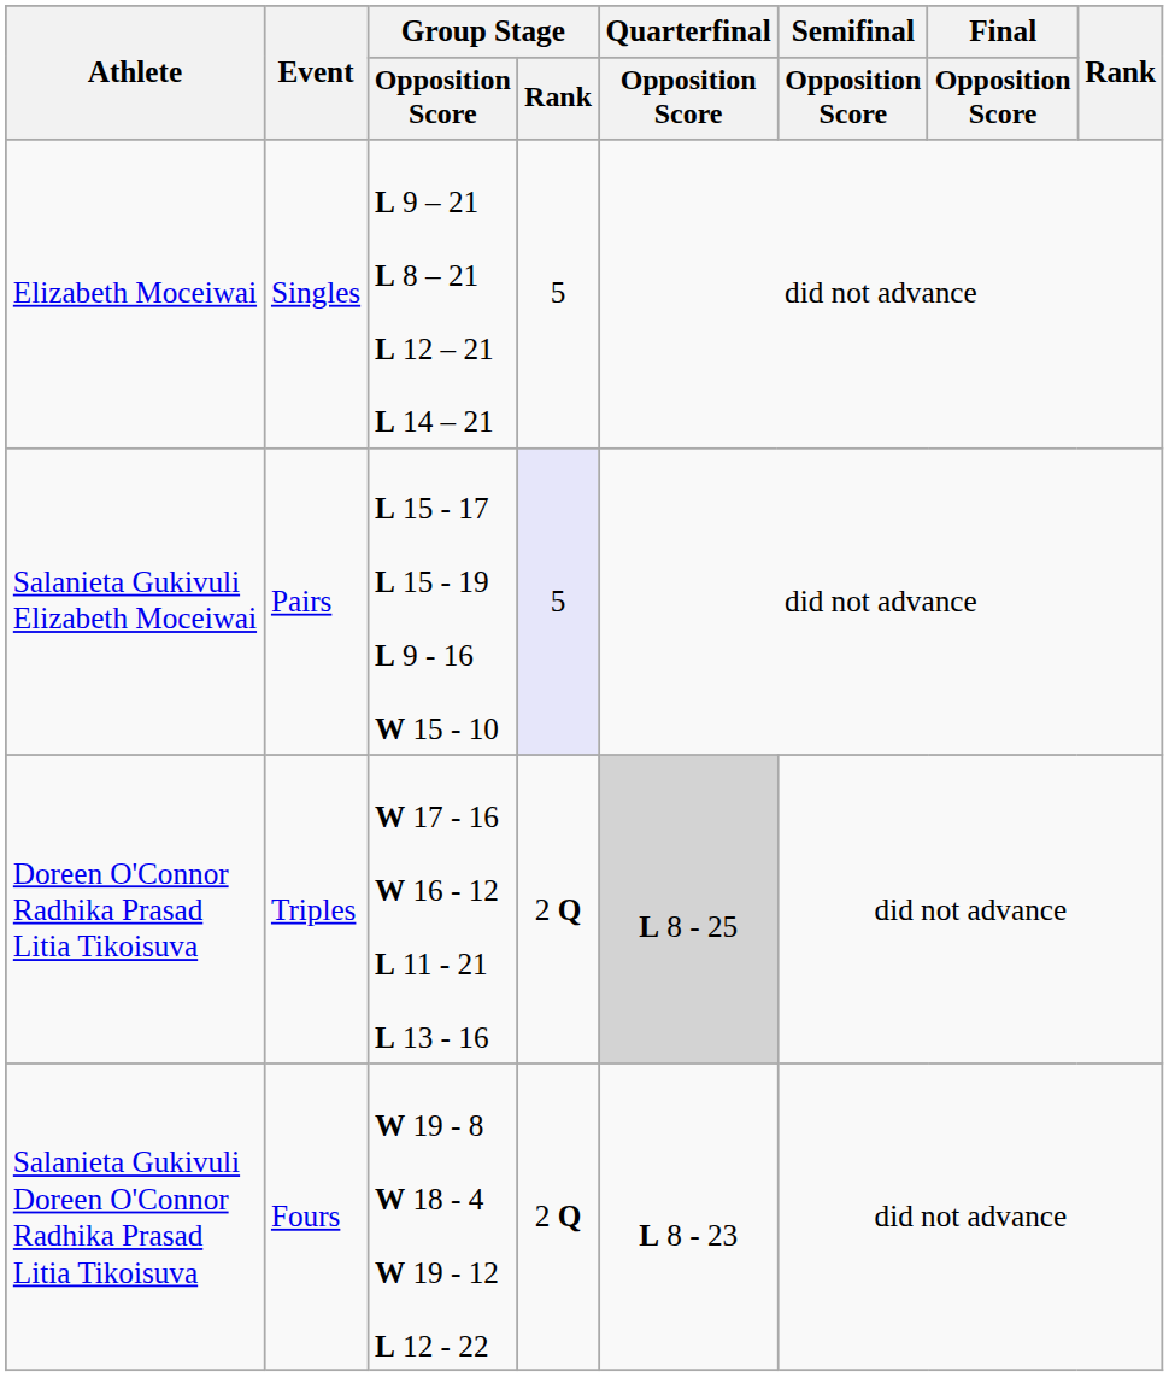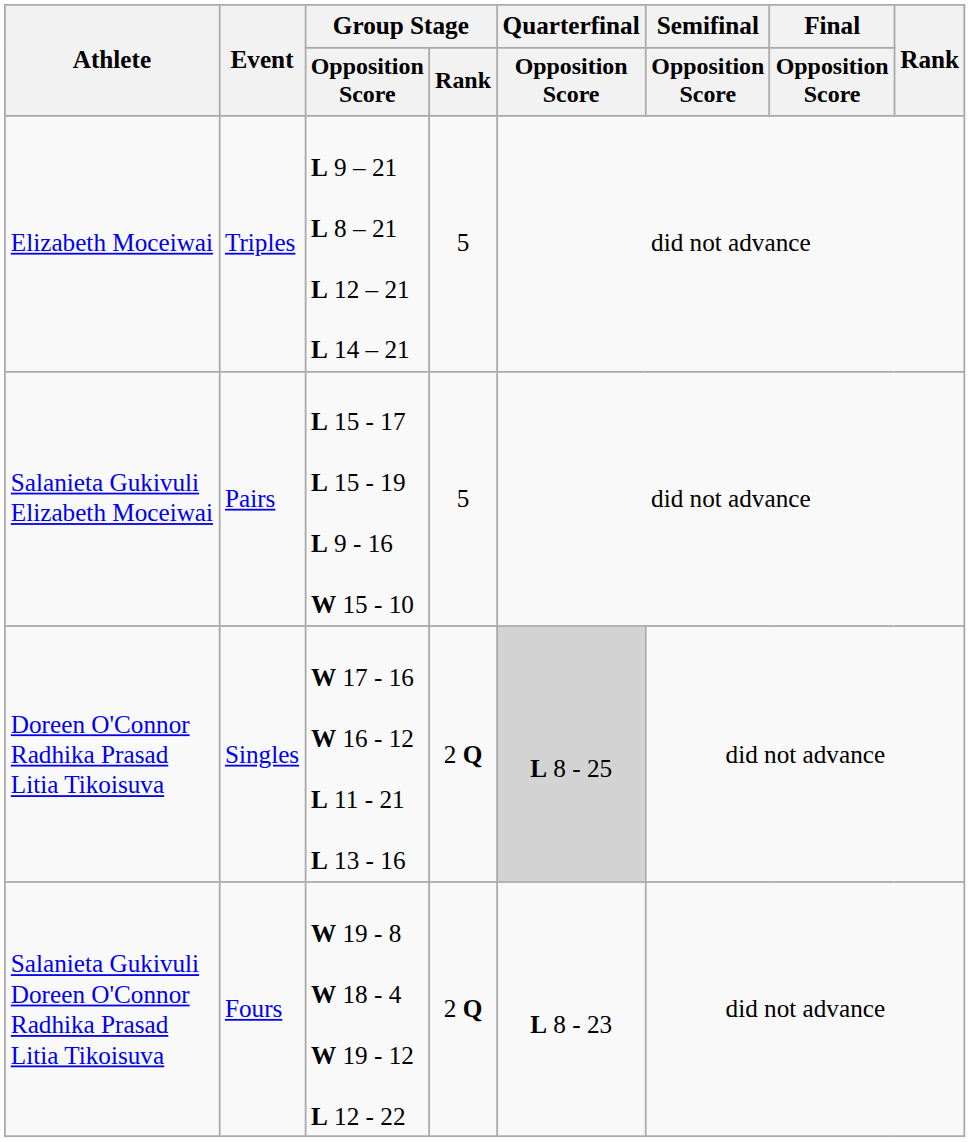 <table class="wikitable" style="font-size:88%">
 <tr>
 <th rowspan=2>Athlete</th>
 <th rowspan=2>Event</th>
 <th colspan=2>Group Stage</th>
 <th>Quarterfinal</th>
 <th>Semifinal</th>
 <th>Final</th>
 <th rowspan=2>Rank</th>
 </tr>
 <tr style="font-size:95%">
 <th>Opposition<br>Score</th>
 <th>Rank</th>
 <th>Opposition<br>Score</th>
 <th>Opposition<br>Score</th>
 <th>Opposition<br>Score</th>
 </tr>
 <tr align=center>
 <td align=left><a href='#'>Elizabeth Moceiwai</a></td>
-<td align=left><a href='#'>Singles</a></td>
+<td align=left><a href='#'>Triples</a></td>
 <td align=left><br><strong>L</strong> 9 – 21<br><br><strong>L</strong> 8 – 21<br><br><strong>L</strong> 12 – 21<br><br><strong>L</strong> 14 – 21</td>
 <td>5</td>
 <td colspan=4>did not advance</td>
 </tr>
 <tr align=center>
 <td align=left><a href='#'>Salanieta Gukivuli</a><br><a href='#'>Elizabeth Moceiwai</a></td>
 <td align=left><a href='#'>Pairs</a></td>
 <td align=left><br><strong>L</strong> 15 - 17<br><br><strong>L</strong> 15 - 19<br><br><strong>L</strong> 9 - 16<br><br><strong>W</strong> 15 - 10</td>
-<td style="background: lavender;">5</td>
+<td>5</td>
 <td colspan=4>did not advance</td>
 </tr>
 <tr align=center>
 <td align=left><a href='#'>Doreen O'Connor</a><br><a href='#'>Radhika Prasad</a><br><a href='#'>Litia Tikoisuva</a></td>
-<td align=left><a href='#'>Triples</a></td>
+<td align=left><a href='#'>Singles</a></td>
 <td align=left><br><strong>W</strong> 17 - 16<br><br><strong>W</strong> 16 - 12<br><br><strong>L</strong> 11 - 21<br><br><strong>L</strong> 13 - 16</td>
 <td>2 <strong>Q</strong></td>
 <td style="background: lightgrey;"><br><strong>L</strong> 8 - 25</td>
 <td colspan=3>did not advance</td>
 </tr>
 <tr align=center>
 <td align=left><a href='#'>Salanieta Gukivuli</a><br><a href='#'>Doreen O'Connor</a><br><a href='#'>Radhika Prasad</a><br><a href='#'>Litia Tikoisuva</a></td>
 <td align=left><a href='#'>Fours</a></td>
 <td align=left><br><strong>W</strong> 19 - 8<br><br><strong>W</strong> 18 - 4<br><br><strong>W</strong> 19 - 12<br><br><strong>L</strong> 12 - 22</td>
 <td>2 <strong>Q</strong></td>
 <td><br><strong>L</strong> 8 - 23</td>
 <td colspan=3>did not advance</td>
 </tr>
 </table>
